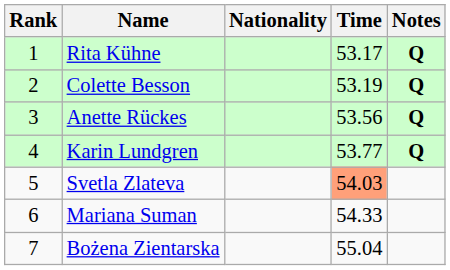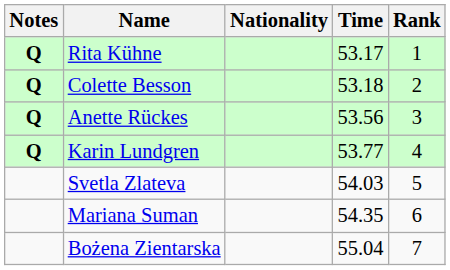 <table class="wikitable sortable" style="text-align:center">
 <tr>
-<th>Rank</th>
+<th>Notes</th>
 <th>Name</th>
 <th>Nationality</th>
 <th>Time</th>
-<th>Notes</th>
+<th>Rank</th>
 </tr>
 <tr bgcolor=ccffcc>
-<td>1</td>
+<td><strong>Q</strong></td>
 <td align=left><a href='#'>Rita Kühne</a></td>
 <td align=left></td>
 <td>53.17</td>
-<td><strong>Q</strong></td>
+<td>1</td>
 </tr>
 <tr bgcolor=ccffcc>
-<td>2</td>
+<td><strong>Q</strong></td>
 <td align=left><a href='#'>Colette Besson</a></td>
 <td align=left></td>
-<td>53.19</td>
-<td><strong>Q</strong></td>
+<td>53.18</td>
+<td>2</td>
 </tr>
 <tr bgcolor=ccffcc>
-<td>3</td>
+<td><strong>Q</strong></td>
 <td align=left><a href='#'>Anette Rückes</a></td>
 <td align=left></td>
 <td>53.56</td>
-<td><strong>Q</strong></td>
+<td>3</td>
 </tr>
 <tr bgcolor=ccffcc>
-<td>4</td>
+<td><strong>Q</strong></td>
 <td align=left><a href='#'>Karin Lundgren</a></td>
 <td align=left></td>
 <td>53.77</td>
-<td><strong>Q</strong></td>
+<td>4</td>
 </tr>
 <tr>
-<td>5</td>
+<td></td>
 <td align=left><a href='#'>Svetla Zlateva</a></td>
 <td align=left></td>
-<td style="background: lightsalmon;">54.03</td>
-<td></td>
+<td>54.03</td>
+<td>5</td>
 </tr>
 <tr>
-<td>6</td>
+<td></td>
 <td align=left><a href='#'>Mariana Suman</a></td>
 <td align=left></td>
-<td>54.33</td>
-<td></td>
+<td>54.35</td>
+<td>6</td>
 </tr>
 <tr>
-<td>7</td>
+<td></td>
 <td align=left><a href='#'>Bożena Zientarska</a></td>
 <td align=left></td>
 <td>55.04</td>
-<td></td>
+<td>7</td>
 </tr>
 </table>
